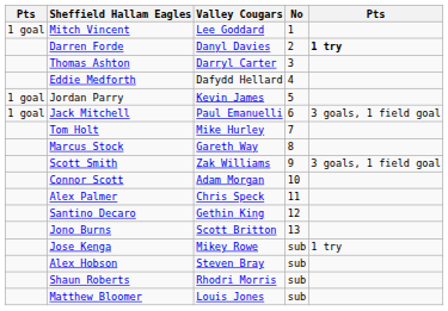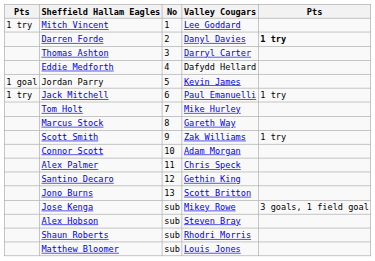 <table class="wikitable">
 <tr>
 <th>Pts</th>
 <th>Sheffield Hallam Eagles</th>
+<th>No</th>
 <th>Valley Cougars</th>
-<th>No</th>
 <th>Pts</th>
 </tr>
 <tr>
-<td>1 goal</td>
+<td>1 try</td>
 <td><a href='#'>Mitch Vincent</a></td>
+<td>1</td>
 <td><a href='#'>Lee Goddard</a></td>
-<td>1</td>
 <td></td>
 </tr>
 <tr>
 <td></td>
 <td><a href='#'>Darren Forde</a></td>
+<td>2</td>
 <td><a href='#'>Danyl Davies</a></td>
-<td>2</td>
 <td><strong>1 try</strong></td>
 </tr>
 <tr>
 <td></td>
 <td><a href='#'>Thomas Ashton</a></td>
+<td>3</td>
 <td><a href='#'>Darryl Carter</a></td>
-<td>3</td>
 <td></td>
 </tr>
 <tr>
 <td></td>
 <td><a href='#'>Eddie Medforth</a></td>
+<td>4</td>
 <td>Dafydd Hellard</td>
-<td>4</td>
 <td></td>
 </tr>
 <tr>
 <td>1 goal</td>
 <td>Jordan Parry</td>
+<td>5</td>
 <td><a href='#'>Kevin James</a></td>
-<td>5</td>
 <td></td>
 </tr>
 <tr>
-<td>1 goal</td>
+<td>1 try</td>
 <td><a href='#'>Jack Mitchell</a></td>
+<td>6</td>
 <td><a href='#'>Paul Emanuelli</a></td>
-<td>6</td>
-<td>3 goals, 1 field goal</td>
+<td>1 try</td>
 </tr>
 <tr>
 <td></td>
 <td><a href='#'>Tom Holt</a></td>
+<td>7</td>
 <td><a href='#'>Mike Hurley</a></td>
-<td>7</td>
 <td></td>
 </tr>
 <tr>
 <td></td>
 <td><a href='#'>Marcus Stock</a></td>
+<td>8</td>
 <td><a href='#'>Gareth Way</a></td>
-<td>8</td>
 <td></td>
 </tr>
 <tr>
 <td></td>
 <td><a href='#'>Scott Smith</a></td>
+<td>9</td>
 <td><a href='#'>Zak Williams</a></td>
-<td>9</td>
-<td>3 goals, 1 field goal</td>
+<td>1 try</td>
 </tr>
 <tr>
 <td></td>
 <td><a href='#'>Connor Scott</a></td>
+<td>10</td>
 <td><a href='#'>Adam Morgan</a></td>
-<td>10</td>
 <td></td>
 </tr>
 <tr>
 <td></td>
 <td><a href='#'>Alex Palmer</a></td>
+<td>11</td>
 <td><a href='#'>Chris Speck</a></td>
-<td>11</td>
 <td></td>
 </tr>
 <tr>
 <td></td>
 <td><a href='#'>Santino Decaro</a></td>
+<td>12</td>
 <td><a href='#'>Gethin King</a></td>
-<td>12</td>
 <td></td>
 </tr>
 <tr>
 <td></td>
 <td><a href='#'>Jono Burns</a></td>
+<td>13</td>
 <td><a href='#'>Scott Britton</a></td>
-<td>13</td>
 <td></td>
 </tr>
 <tr>
 <td></td>
 <td><a href='#'>Jose Kenga</a></td>
+<td>sub</td>
 <td><a href='#'>Mikey Rowe</a></td>
-<td>sub</td>
-<td>1 try</td>
+<td>3 goals, 1 field goal</td>
 </tr>
 <tr>
 <td></td>
 <td><a href='#'>Alex Hobson</a></td>
+<td>sub</td>
 <td><a href='#'>Steven Bray</a></td>
-<td>sub</td>
 <td></td>
 </tr>
 <tr>
 <td></td>
 <td><a href='#'>Shaun Roberts</a></td>
+<td>sub</td>
 <td><a href='#'>Rhodri Morris</a></td>
-<td>sub</td>
 <td></td>
 </tr>
 <tr>
 <td></td>
 <td><a href='#'>Matthew Bloomer</a></td>
+<td>sub</td>
 <td><a href='#'>Louis Jones</a></td>
-<td>sub</td>
 <td></td>
 </tr>
 </table>
